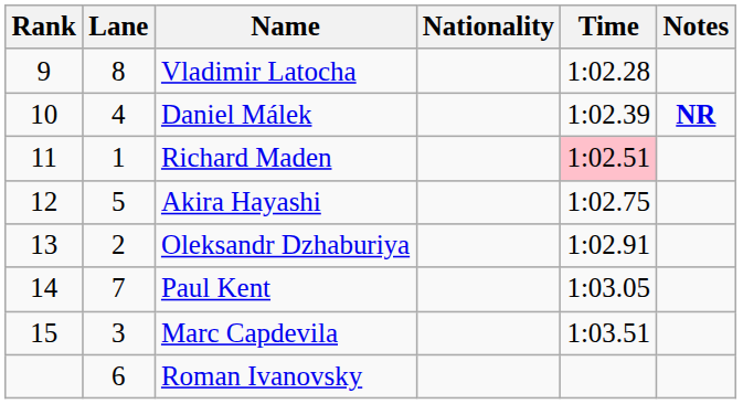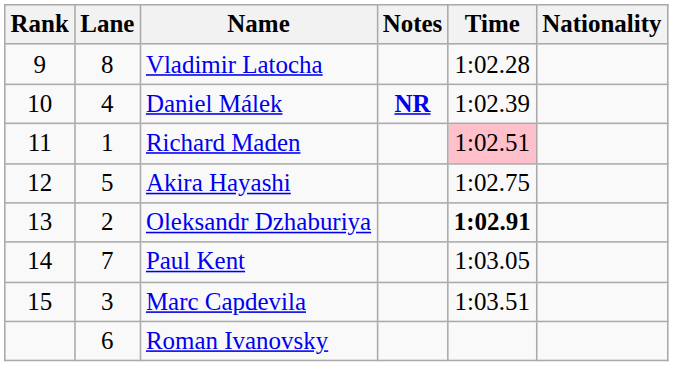 <table class="wikitable sortable" style="text-align:center">
 <tr>
 <th>Rank</th>
 <th>Lane</th>
 <th>Name</th>
+<th>Notes</th>
+<th>Time</th>
 <th>Nationality</th>
-<th>Time</th>
-<th>Notes</th>
 </tr>
 <tr>
 <td>9</td>
 <td>8</td>
 <td align=left><a href='#'>Vladimir Latocha</a></td>
+<td></td>
+<td>1:02.28</td>
 <td align=left></td>
-<td>1:02.28</td>
-<td></td>
 </tr>
 <tr>
 <td>10</td>
 <td>4</td>
 <td align=left><a href='#'>Daniel Málek</a></td>
+<td><strong><a href='#'>NR</a></strong></td>
+<td>1:02.39</td>
 <td align=left></td>
-<td>1:02.39</td>
-<td><strong><a href='#'>NR</a></strong></td>
 </tr>
 <tr>
 <td>11</td>
 <td>1</td>
 <td align=left><a href='#'>Richard Maden</a></td>
+<td></td>
+<td style="background: pink;">1:02.51</td>
 <td align=left></td>
-<td style="background: pink;">1:02.51</td>
-<td></td>
 </tr>
 <tr>
 <td>12</td>
 <td>5</td>
 <td align=left><a href='#'>Akira Hayashi</a></td>
+<td></td>
+<td>1:02.75</td>
 <td align=left></td>
-<td>1:02.75</td>
-<td></td>
 </tr>
 <tr>
 <td>13</td>
 <td>2</td>
 <td align=left><a href='#'>Oleksandr Dzhaburiya</a></td>
+<td></td>
+<td><strong>1:02.91</strong></td>
 <td align=left></td>
-<td>1:02.91</td>
-<td></td>
 </tr>
 <tr>
 <td>14</td>
 <td>7</td>
 <td align=left><a href='#'>Paul Kent</a></td>
+<td></td>
+<td>1:03.05</td>
 <td align=left></td>
-<td>1:03.05</td>
-<td></td>
 </tr>
 <tr>
 <td>15</td>
 <td>3</td>
 <td align=left><a href='#'>Marc Capdevila</a></td>
+<td></td>
+<td>1:03.51</td>
 <td align=left></td>
-<td>1:03.51</td>
-<td></td>
 </tr>
 <tr>
 <td></td>
 <td>6</td>
 <td align=left><a href='#'>Roman Ivanovsky</a></td>
-<td align=left></td>
 <td></td>
 <td></td>
+<td align=left></td>
 </tr>
 </table>
